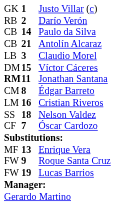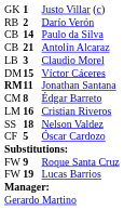 <table style="font-size: 90%" cellspacing="0" cellpadding="0">
 <tr>
 <th width="25"></th>
 <th width="25"></th>
 </tr>
 <tr>
 <td>GK</td>
 <td><strong>1</strong></td>
 <td><a href='#'>Justo Villar</a> (<a href='#'>c</a>)</td>
 </tr>
 <tr>
 <td>RB</td>
 <td><strong>2</strong></td>
 <td><a href='#'>Darío Verón</a></td>
 </tr>
 <tr>
 <td>CB</td>
 <td><strong>14</strong></td>
 <td><a href='#'>Paulo da Silva</a></td>
 </tr>
 <tr>
 <td>CB</td>
 <td><strong>21</strong></td>
 <td><a href='#'>Antolín Alcaraz</a></td>
 <td></td>
 </tr>
 <tr>
 <td>LB</td>
 <td><strong>3</strong></td>
 <td><a href='#'>Claudio Morel</a></td>
 <td></td>
 </tr>
 <tr>
 <td>DM</td>
 <td><strong>15</strong></td>
 <td><a href='#'>Víctor Cáceres</a></td>
 <td></td>
 <td></td>
 </tr>
 <tr>
 <td><strong>RM</strong></td>
 <td><strong>11</strong></td>
 <td><a href='#'>Jonathan Santana</a></td>
 <td></td>
 </tr>
 <tr>
 <td>CM</td>
 <td><strong>8</strong></td>
 <td><a href='#'>Édgar Barreto</a></td>
 <td></td>
 <td></td>
 </tr>
 <tr>
 <td>LM</td>
 <td><strong>16</strong></td>
 <td><a href='#'>Cristian Riveros</a></td>
 </tr>
 <tr>
 <td>SS</td>
 <td><strong>18</strong></td>
 <td><a href='#'>Nelson Valdez</a></td>
 <td></td>
 <td></td>
 </tr>
 <tr>
 <td>CF</td>
-<td><strong>7</strong></td>
+<td><strong>5</strong></td>
 <td><a href='#'>Óscar Cardozo</a></td>
 </tr>
 <tr>
 <td colspan=3><strong>Substitutions:</strong></td>
-</tr>
-<tr>
-<td>MF</td>
-<td><strong>13</strong></td>
-<td><a href='#'>Enrique Vera</a></td>
-<td></td>
-<td></td>
 </tr>
 <tr>
 <td>FW</td>
 <td><strong>9</strong></td>
 <td><a href='#'>Roque Santa Cruz</a></td>
 <td></td>
 <td></td>
 </tr>
 <tr>
 <td>FW</td>
 <td><strong>19</strong></td>
 <td><a href='#'>Lucas Barrios</a></td>
 <td></td>
 <td></td>
 </tr>
 <tr>
 <td colspan=3><strong>Manager:</strong></td>
 </tr>
 <tr>
 <td colspan=4> <a href='#'>Gerardo Martino</a></td>
 </tr>
 </table>
